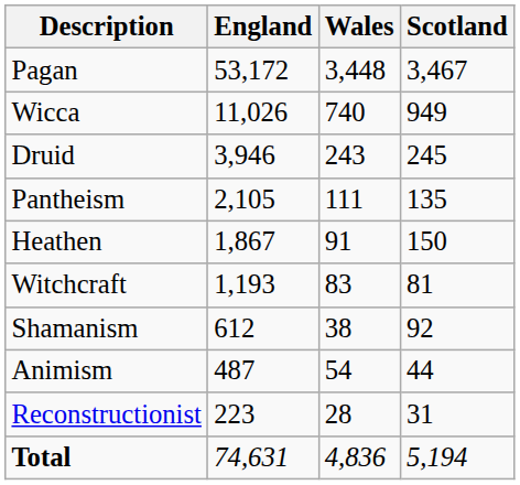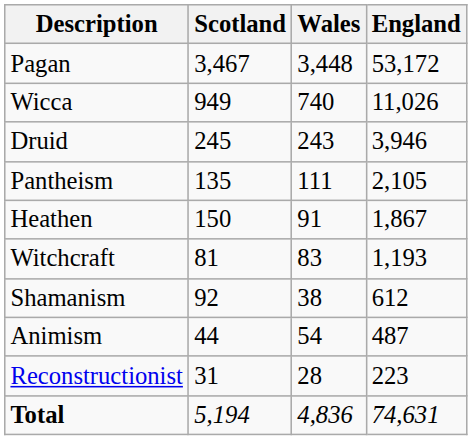 <table class="wikitable">
 <tr>
 <th>Description</th>
+<th>Scotland</th>
+<th>Wales</th>
 <th>England</th>
-<th>Wales</th>
-<th>Scotland</th>
 </tr>
 <tr>
 <td>Pagan</td>
+<td>3,467</td>
+<td>3,448</td>
 <td>53,172</td>
-<td>3,448</td>
-<td>3,467</td>
 </tr>
 <tr>
 <td>Wicca</td>
+<td>949</td>
+<td>740</td>
 <td>11,026</td>
-<td>740</td>
-<td>949</td>
 </tr>
 <tr>
 <td>Druid</td>
+<td>245</td>
+<td>243</td>
 <td>3,946</td>
-<td>243</td>
-<td>245</td>
 </tr>
 <tr>
 <td>Pantheism</td>
+<td>135</td>
+<td>111</td>
 <td>2,105</td>
-<td>111</td>
-<td>135</td>
 </tr>
 <tr>
 <td>Heathen</td>
+<td>150</td>
+<td>91</td>
 <td>1,867</td>
-<td>91</td>
-<td>150</td>
 </tr>
 <tr>
 <td>Witchcraft</td>
+<td>81</td>
+<td>83</td>
 <td>1,193</td>
-<td>83</td>
-<td>81</td>
 </tr>
 <tr>
 <td>Shamanism</td>
+<td>92</td>
+<td>38</td>
 <td>612</td>
-<td>38</td>
-<td>92</td>
 </tr>
 <tr>
 <td>Animism</td>
+<td>44</td>
+<td>54</td>
 <td>487</td>
-<td>54</td>
-<td>44</td>
 </tr>
 <tr>
 <td><a href='#'>Reconstructionist</a></td>
+<td>31</td>
+<td>28</td>
 <td>223</td>
-<td>28</td>
-<td>31</td>
 </tr>
 <tr>
 <td><strong>Total</strong></td>
+<td><em>5,194</em></td>
+<td><em>4,836</em></td>
 <td><em>74,631</em></td>
-<td><em>4,836</em></td>
-<td><em>5,194</em></td>
 </tr>
 </table>
